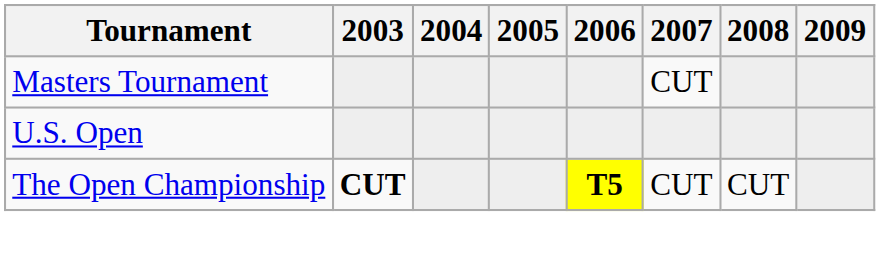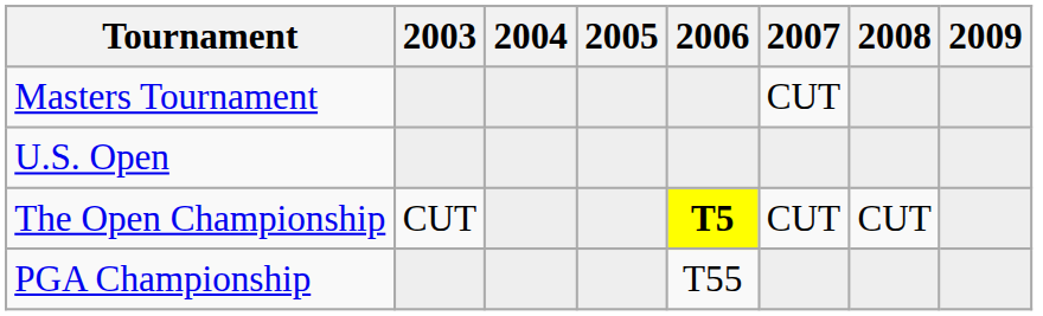 <table class="wikitable" style="font-size:95%;text-align:center;">
 <tr>
 <th>Tournament</th>
 <th>2003</th>
 <th>2004</th>
 <th>2005</th>
 <th>2006</th>
 <th>2007</th>
 <th>2008</th>
 <th>2009</th>
 </tr>
 <tr>
 <td align=left><a href='#'>Masters Tournament</a></td>
 <td style="background:#eeeeee;"></td>
 <td style="background:#eeeeee;"></td>
 <td style="background:#eeeeee;"></td>
 <td style="background:#eeeeee;"></td>
 <td>CUT</td>
 <td style="background:#eeeeee;"></td>
 <td style="background:#eeeeee;"></td>
 </tr>
 <tr>
 <td align=left><a href='#'>U.S. Open</a></td>
 <td style="background:#eeeeee;"></td>
 <td style="background:#eeeeee;"></td>
 <td style="background:#eeeeee;"></td>
 <td style="background:#eeeeee;"></td>
 <td style="background:#eeeeee;"></td>
 <td style="background:#eeeeee;"></td>
 <td style="background:#eeeeee;"></td>
 </tr>
 <tr>
 <td align=left><a href='#'>The Open Championship</a></td>
-<td><strong>CUT</strong></td>
+<td>CUT</td>
 <td style="background:#eeeeee;"></td>
 <td style="background:#eeeeee;"></td>
 <td style="background:yellow;"><strong>T5</strong></td>
 <td>CUT</td>
 <td>CUT</td>
 <td style="background:#eeeeee;"></td>
 </tr>
+<tr>
+<td align=left><a href='#'>PGA Championship</a></td>
+<td style="background:#eeeeee;"></td>
+<td style="background:#eeeeee;"></td>
+<td style="background:#eeeeee;"></td>
+<td>T55</td>
+<td style="background:#eeeeee;"></td>
+<td style="background:#eeeeee;"></td>
+<td style="background:#eeeeee;"></td>
+</tr>
 </table>
